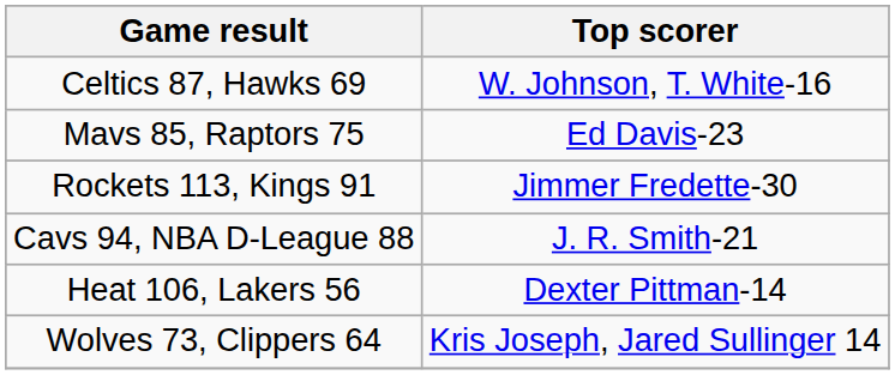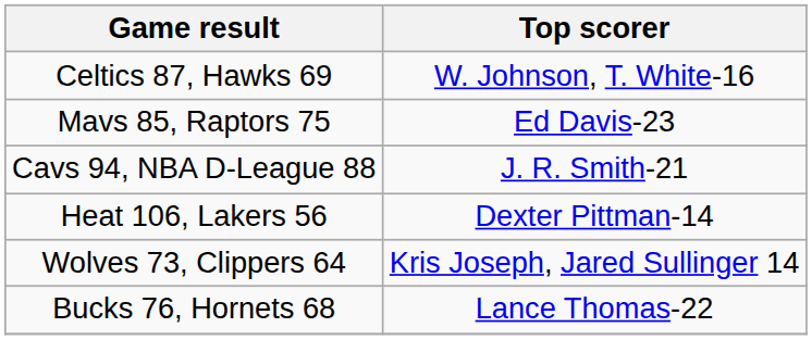 <table class="wikitable" style="text-align:center">
 <tr>
 <th>Game result</th>
 <th>Top scorer</th>
 </tr>
 <tr>
 <td>Celtics 87, Hawks 69</td>
 <td><a href='#'>W. Johnson</a>, <a href='#'>T. White</a>-16</td>
 </tr>
 <tr>
 <td>Mavs 85, Raptors 75</td>
 <td><a href='#'>Ed Davis</a>-23</td>
 </tr>
 <tr>
-<td>Rockets 113, Kings 91</td>
-<td><a href='#'>Jimmer Fredette</a>-30</td>
-</tr>
-<tr>
 <td>Cavs 94, NBA D-League 88</td>
 <td><a href='#'>J. R. Smith</a>-21</td>
 </tr>
 <tr>
 <td>Heat 106, Lakers 56</td>
 <td><a href='#'>Dexter Pittman</a>-14</td>
 </tr>
 <tr>
 <td>Wolves 73, Clippers 64</td>
 <td><a href='#'>Kris Joseph</a>, <a href='#'>Jared Sullinger</a> 14</td>
 </tr>
 <tr>
+<td>Bucks 76, Hornets 68</td>
+<td><a href='#'>Lance Thomas</a>-22</td>
+</tr>
+<tr>
 </tr>
 </table>
